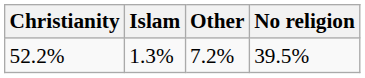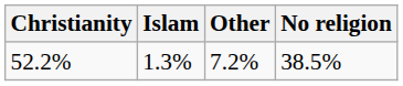 <table class="wikitable">
 <tr>
 <th>Christianity</th>
 <th>Islam</th>
 <th>Other</th>
 <th>No religion</th>
 </tr>
 <tr>
 <td>52.2%</td>
 <td>1.3%</td>
 <td>7.2%</td>
-<td>39.5%</td>
+<td>38.5%</td>
 </tr>
 </table>
